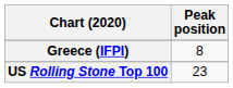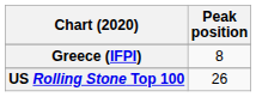 <table class="wikitable sortable plainrowheaders" style="text-align:center">
 <tr>
 <th scope="col">Chart (2020)</th>
 <th scope="col">Peak<br> position</th>
 </tr>
 <tr>
 </tr>
 <tr>
 <th scope="row">Greece (<a href='#'>IFPI</a>)</th>
 <td>8</td>
 </tr>
 <tr>
 </tr>
 <tr>
 </tr>
 <tr>
 <th scope="row">US <a href='#'><em>Rolling Stone</em> Top 100</a></th>
-<td>23</td>
+<td>26</td>
 </tr>
 </table>
